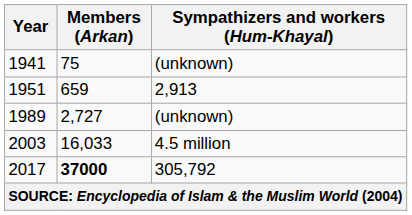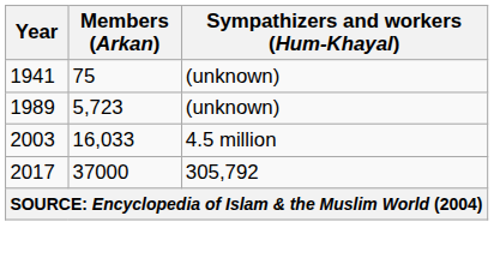 <table class="wikitable">
 <tr>
 <th rowspan=1 colspan=1>Year</th>
 <th rowspan=1 colspan=1>Members<br> (<em>Arkan</em>)</th>
 <th rowspan=1 colspan=1>Sympathizers and workers<br>(<em>Hum-Khayal</em>)</th>
 </tr>
 <tr>
 <td>1941</td>
 <td>75</td>
 <td>(unknown)</td>
 </tr>
 <tr>
-<td>1951</td>
-<td>659</td>
-<td>2,913</td>
-</tr>
-<tr>
 <td>1989</td>
-<td>2,727</td>
+<td>5,723</td>
 <td>(unknown)</td>
 </tr>
 <tr>
 <td>2003</td>
 <td>16,033</td>
 <td>4.5 million</td>
 </tr>
 <tr>
 <td>2017</td>
-<td><strong>37000</strong></td>
+<td>37000</td>
 <td>305,792</td>
 </tr>
 <tr>
 <th colspan=3><small>SOURCE: <em>Encyclopedia of Islam & the Muslim World</em> (2004)</small></th>
 </tr>
 </table>
